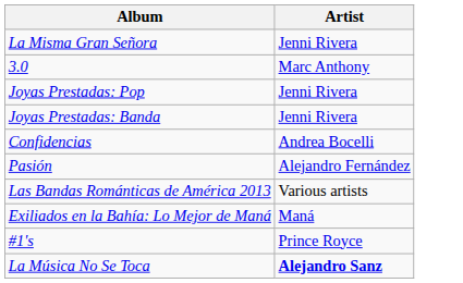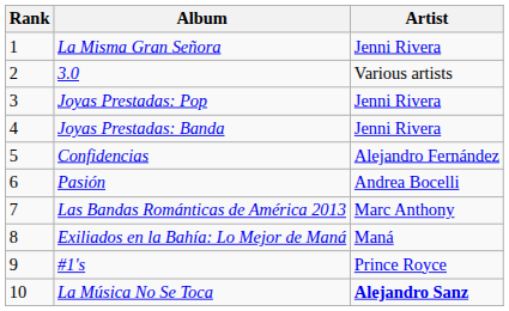 <table class="wikitable sortable">
 <tr>
+<th>Rank</th>
 <th>Album</th>
 <th>Artist</th>
 </tr>
 <tr>
+<td>1</td>
 <td><em><a href='#'>La Misma Gran Señora</a></em></td>
 <td><a href='#'>Jenni Rivera</a></td>
 </tr>
 <tr>
+<td>2</td>
 <td><em><a href='#'>3.0</a></em></td>
-<td><a href='#'>Marc Anthony</a></td>
+<td>Various artists</td>
 </tr>
 <tr>
+<td>3</td>
 <td><em><a href='#'>Joyas Prestadas: Pop</a></em></td>
 <td><a href='#'>Jenni Rivera</a></td>
 </tr>
 <tr>
+<td>4</td>
 <td><em><a href='#'>Joyas Prestadas: Banda</a></em></td>
 <td><a href='#'>Jenni Rivera</a></td>
 </tr>
 <tr>
+<td>5</td>
 <td><em><a href='#'>Confidencias</a></em></td>
+<td><a href='#'>Alejandro Fernández</a></td>
+</tr>
+<tr>
+<td>6</td>
+<td><em><a href='#'>Pasión</a></em></td>
 <td><a href='#'>Andrea Bocelli</a></td>
 </tr>
 <tr>
-<td><em><a href='#'>Pasión</a></em></td>
-<td><a href='#'>Alejandro Fernández</a></td>
+<td>7</td>
+<td><em><a href='#'>Las Bandas Románticas de América 2013</a></em></td>
+<td><a href='#'>Marc Anthony</a></td>
 </tr>
 <tr>
-<td><em><a href='#'>Las Bandas Románticas de América 2013</a></em></td>
-<td>Various artists</td>
-</tr>
-<tr>
+<td>8</td>
 <td><em><a href='#'>Exiliados en la Bahía: Lo Mejor de Maná</a></em></td>
 <td><a href='#'>Maná</a></td>
 </tr>
 <tr>
+<td>9</td>
 <td><em><a href='#'>#1's</a></em></td>
 <td><a href='#'>Prince Royce</a></td>
 </tr>
 <tr>
+<td>10</td>
 <td><em><a href='#'>La Música No Se Toca</a></em></td>
 <td><strong><a href='#'>Alejandro Sanz</a></strong></td>
 </tr>
 </table>
